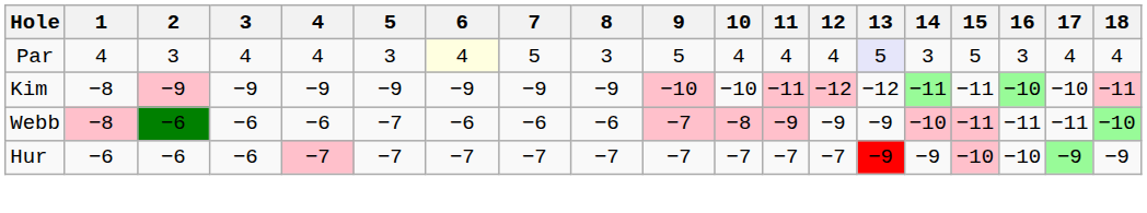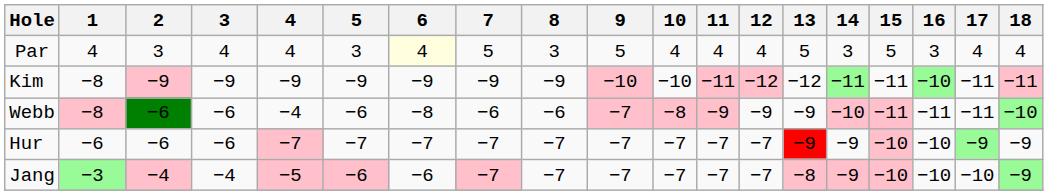 <table class="wikitable" style="text-align:center">
 <tr>
 <th>Hole</th>
 <th>  1  </th>
 <th>  2  </th>
 <th>  3  </th>
 <th>  4  </th>
 <th>  5  </th>
 <th>  6  </th>
 <th>  7  </th>
 <th>  8  </th>
 <th>  9  </th>
 <th>10</th>
 <th>11</th>
 <th>12</th>
 <th>13</th>
 <th>14</th>
 <th>15</th>
 <th>16</th>
 <th>17</th>
 <th>18</th>
 </tr>
 <tr>
 <td>Par</td>
 <td>4</td>
 <td>3</td>
 <td>4</td>
 <td>4</td>
 <td>3</td>
 <td style="background: lightyellow;">4</td>
 <td>5</td>
 <td>3</td>
 <td>5</td>
 <td>4</td>
 <td>4</td>
 <td>4</td>
-<td style="background: lavender;">5</td>
+<td>5</td>
 <td>3</td>
 <td>5</td>
 <td>3</td>
 <td>4</td>
 <td>4</td>
 </tr>
 <tr>
 <td align=left> Kim</td>
 <td>−8</td>
 <td style="background: Pink;">−9</td>
 <td>−9</td>
 <td>−9</td>
 <td>−9</td>
 <td>−9</td>
 <td>−9</td>
 <td>−9</td>
 <td style="background: Pink;">−10</td>
 <td>−10</td>
 <td style="background: Pink;">−11</td>
 <td style="background: Pink;">−12</td>
 <td>−12</td>
 <td style="background: PaleGreen;">−11</td>
 <td>−11</td>
 <td style="background: PaleGreen;">−10</td>
-<td>−10</td>
+<td>−11</td>
 <td style="background: Pink;">−11</td>
 </tr>
 <tr>
 <td align=left> Webb</td>
 <td style="background: Pink;">−8</td>
 <td style="background: Green;">−6</td>
 <td>−6</td>
+<td>−4</td>
 <td>−6</td>
-<td>−7</td>
-<td>−6</td>
+<td>−8</td>
 <td>−6</td>
 <td>−6</td>
 <td style="background: Pink;">−7</td>
 <td style="background: Pink;">−8</td>
 <td style="background: Pink;">−9</td>
 <td>−9</td>
 <td>−9</td>
 <td style="background: Pink;">−10</td>
 <td style="background: Pink;">−11</td>
 <td>−11</td>
 <td>−11</td>
 <td style="background: PaleGreen;">−10</td>
 </tr>
 <tr>
 <td align=left> Hur</td>
 <td>−6</td>
 <td>−6</td>
 <td>−6</td>
 <td style="background: Pink;">−7</td>
 <td>−7</td>
 <td>−7</td>
 <td>−7</td>
 <td>−7</td>
 <td>−7</td>
 <td>−7</td>
 <td>−7</td>
 <td>−7</td>
 <td style="background: Red;">−9</td>
 <td>−9</td>
 <td style="background: Pink;">−10</td>
 <td>−10</td>
 <td style="background: PaleGreen;">−9</td>
 <td>−9</td>
 </tr>
+<tr>
+<td align=left> Jang</td>
+<td style="background: PaleGreen;">−3</td>
+<td style="background: Pink;">−4</td>
+<td>−4</td>
+<td style="background: Pink;">−5</td>
+<td style="background: Pink;">−6</td>
+<td>−6</td>
+<td style="background: Pink;">−7</td>
+<td>−7</td>
+<td>−7</td>
+<td>−7</td>
+<td>−7</td>
+<td>−7</td>
+<td style="background: Pink;">−8</td>
+<td style="background: Pink;">−9</td>
+<td style="background: Pink;">−10</td>
+<td>−10</td>
+<td>−10</td>
+<td style="background: PaleGreen;">−9</td>
+</tr>
 </table>
